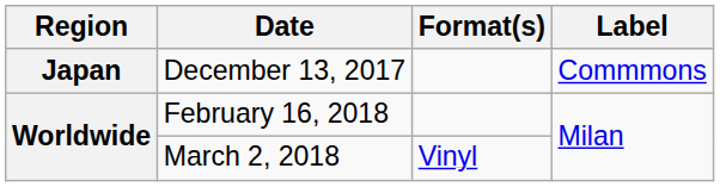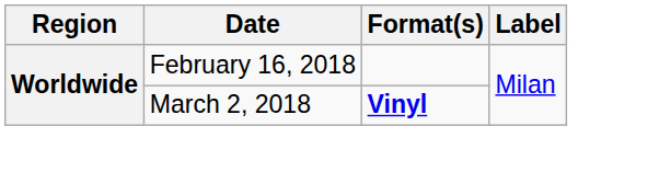 <table class="wikitable plainrowheaders">
 <tr>
 <th scope="col">Region</th>
 <th scope="col">Date</th>
 <th scope="col">Format(s)</th>
 <th scope="col">Label</th>
-</tr>
-<tr>
-<th scope="row">Japan</th>
-<td>December 13, 2017</td>
-<td></td>
-<td><a href='#'>Commmons</a></td>
 </tr>
 <tr>
 <th scope="row" rowspan=2>Worldwide</th>
 <td>February 16, 2018</td>
 <td></td>
 <td rowspan=2><a href='#'>Milan</a></td>
 </tr>
 <tr>
 <td>March 2, 2018</td>
-<td><a href='#'>Vinyl</a></td>
+<td><strong><a href='#'>Vinyl</a></strong></td>
 </tr>
 </table>
